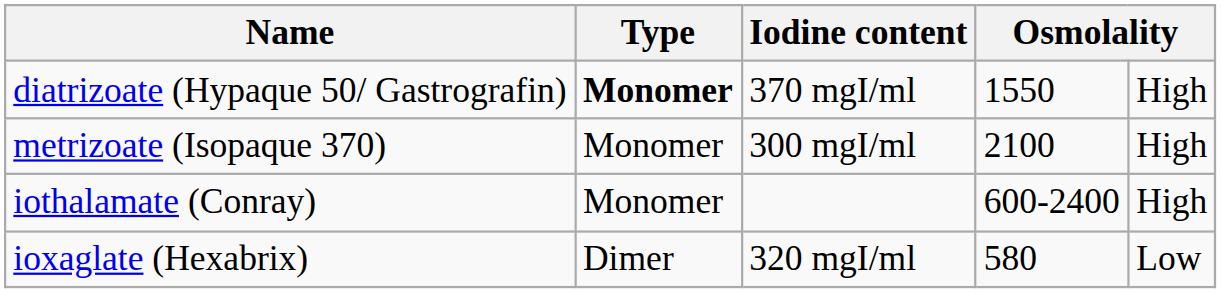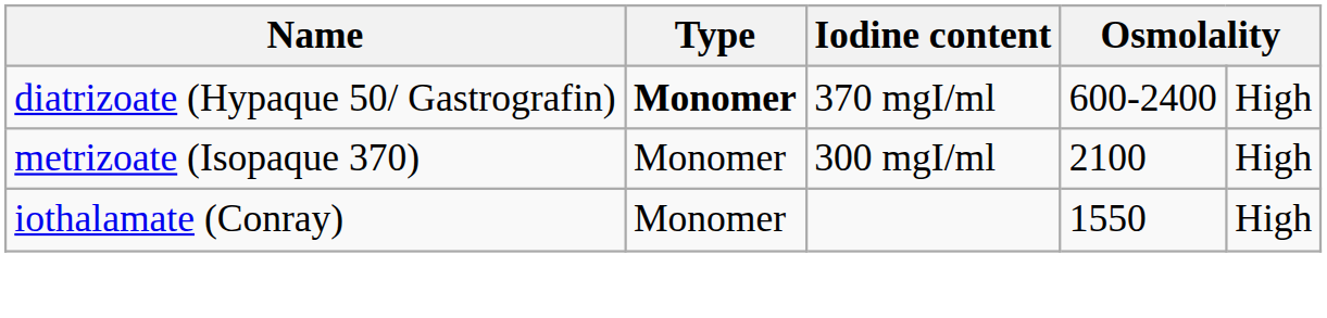 <table class="wikitable sortable" align="center">
 <tr>
 <th>Name</th>
 <th>Type</th>
 <th>Iodine content</th>
 <th colspan="2">Osmolality</th>
 </tr>
 <tr>
 <td><a href='#'>diatrizoate</a> (Hypaque 50/ Gastrografin)</td>
 <td><strong>Monomer</strong></td>
 <td>370 mgI/ml</td>
-<td>1550</td>
+<td>600-2400</td>
 <td>High</td>
 </tr>
 <tr>
 <td><a href='#'>metrizoate</a> (Isopaque 370)</td>
 <td>Monomer</td>
 <td>300 mgI/ml</td>
 <td>2100</td>
 <td>High</td>
 </tr>
 <tr>
 <td><a href='#'>iothalamate</a> (Conray)</td>
 <td>Monomer</td>
 <td></td>
-<td>600-2400</td>
+<td>1550</td>
 <td>High</td>
 </tr>
-<tr>
-<td><a href='#'>ioxaglate</a> (Hexabrix)</td>
-<td>Dimer</td>
-<td>320 mgI/ml</td>
-<td>580</td>
-<td>Low</td>
-</tr>
 </table>
